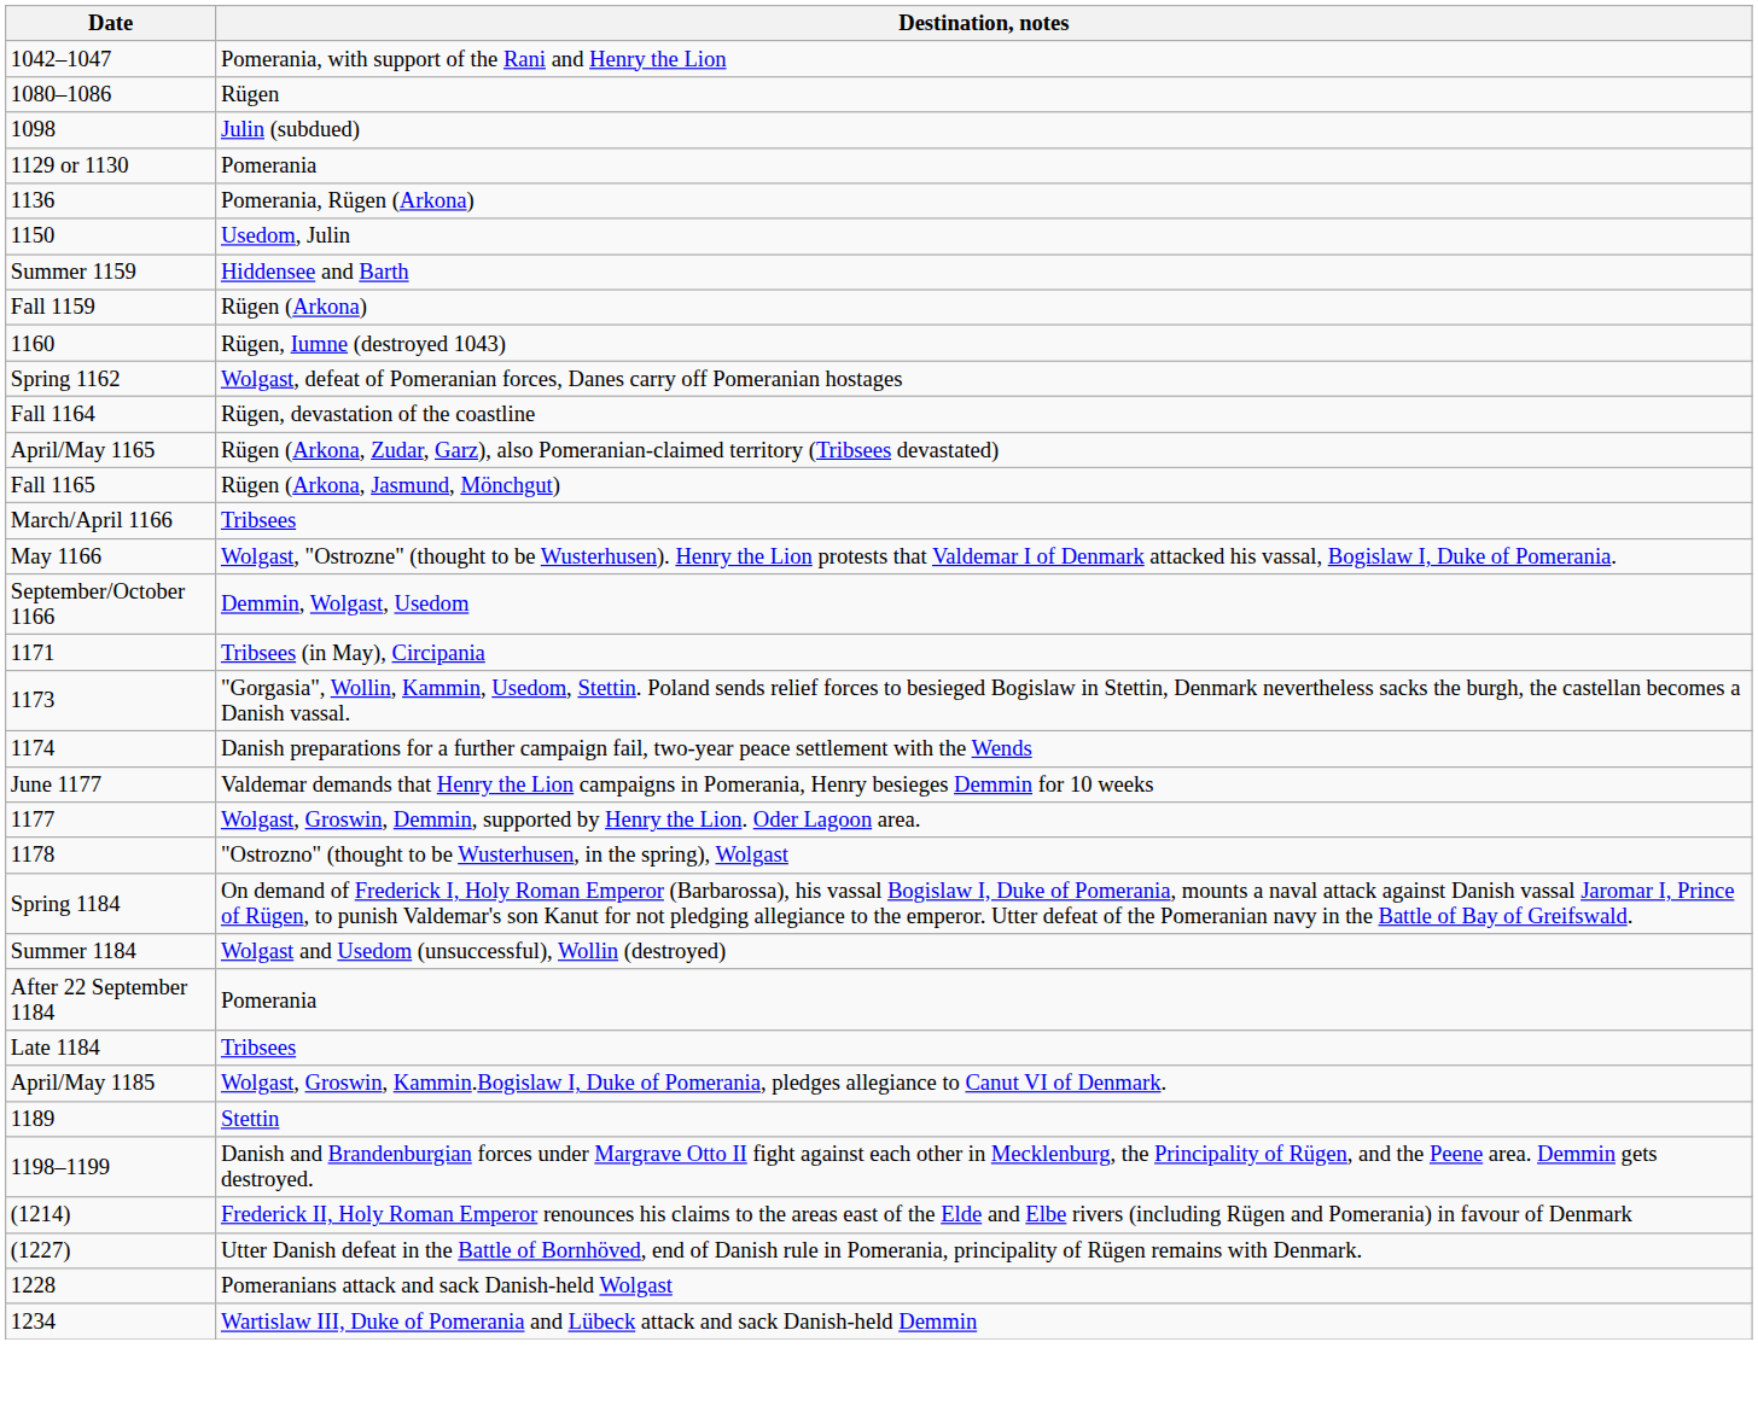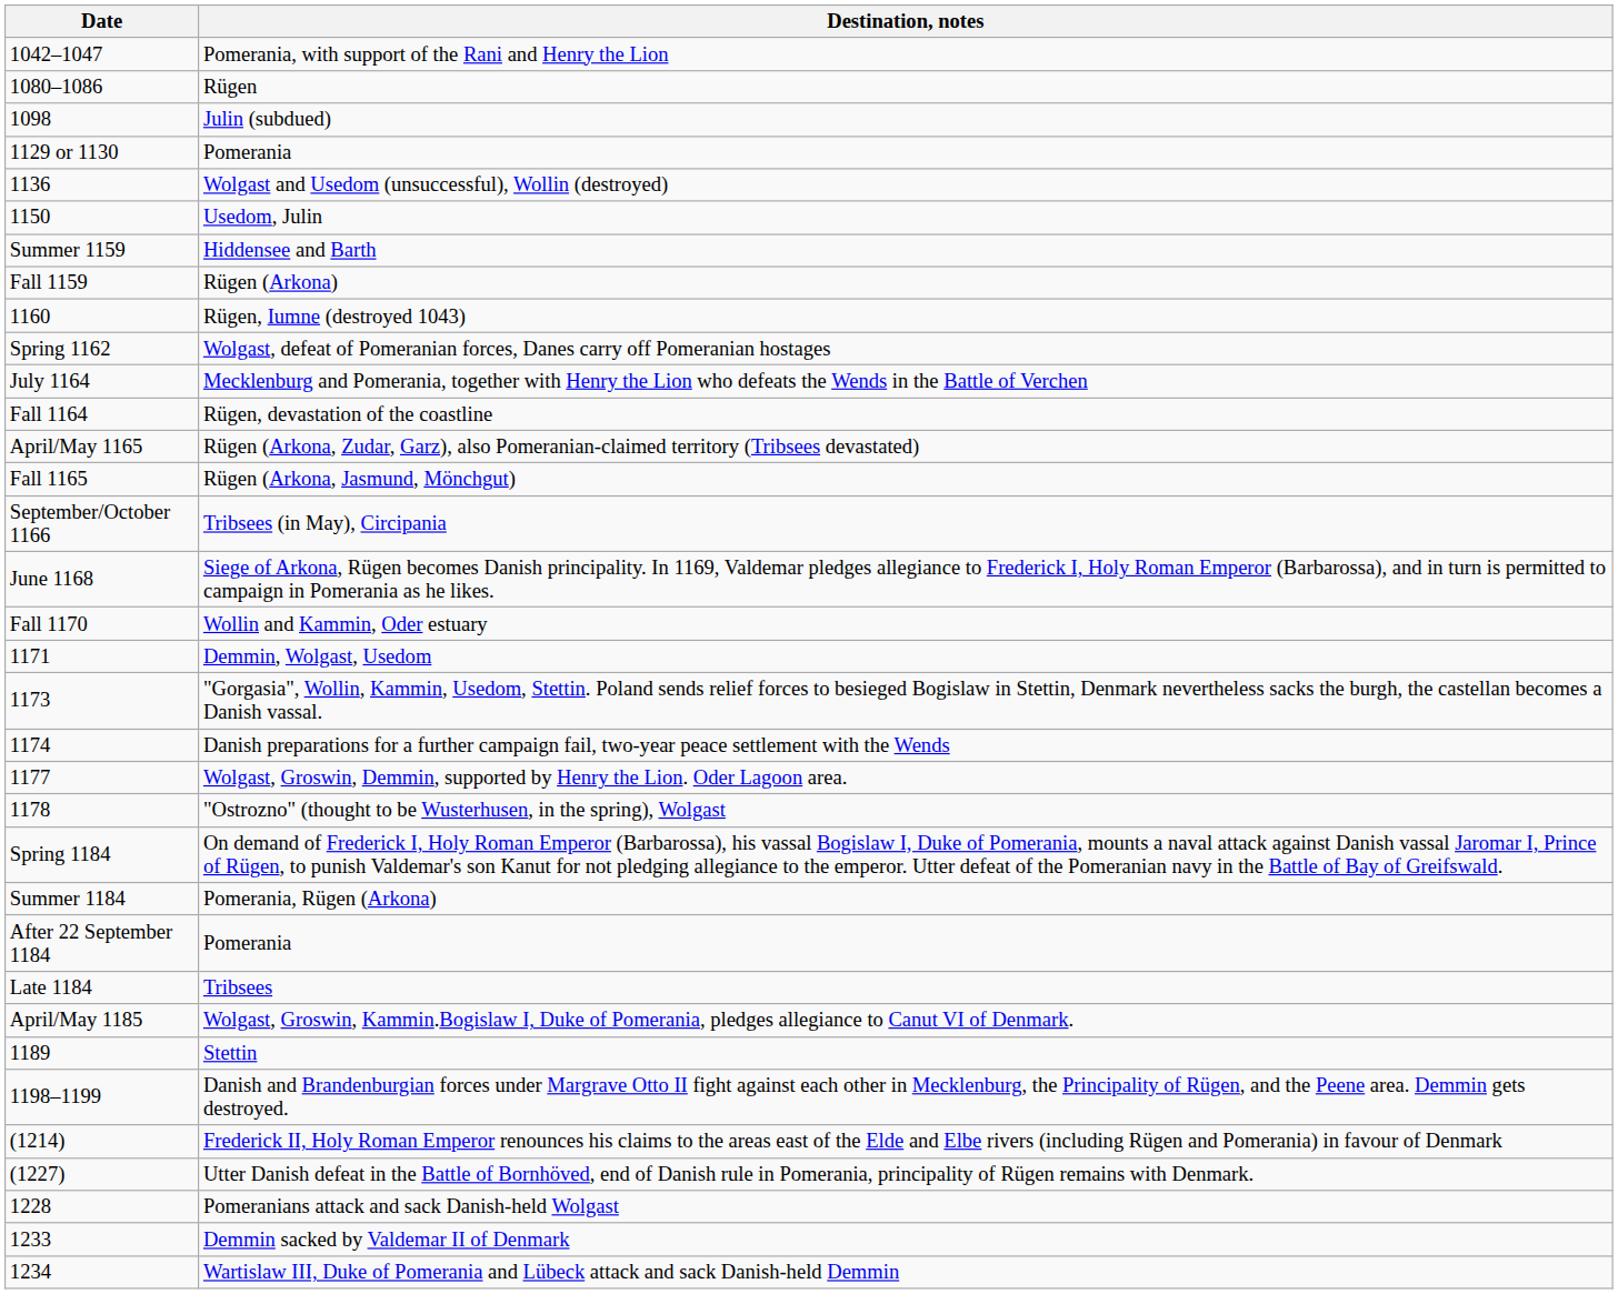 <table class=wikitable>
 <tr>
 <th>Date</th>
 <th>Destination, notes</th>
 </tr>
 <tr>
 <td>1042–1047</td>
 <td>Pomerania, with support of the <a href='#'>Rani</a> and <a href='#'>Henry the Lion</a></td>
 </tr>
 <tr>
 <td>1080–1086</td>
 <td>Rügen</td>
 </tr>
 <tr>
 <td>1098</td>
 <td><a href='#'>Julin</a> (subdued)</td>
 </tr>
 <tr>
 <td>1129 or 1130</td>
 <td>Pomerania</td>
 </tr>
 <tr>
 <td>1136</td>
-<td>Pomerania, Rügen (<a href='#'>Arkona</a>)</td>
+<td><a href='#'>Wolgast</a> and <a href='#'>Usedom</a> (unsuccessful), <a href='#'>Wollin</a> (destroyed)</td>
 </tr>
 <tr>
 <td>1150</td>
 <td><a href='#'>Usedom</a>, Julin</td>
 </tr>
 <tr>
 <td>Summer 1159</td>
 <td><a href='#'>Hiddensee</a> and <a href='#'>Barth</a></td>
 </tr>
 <tr>
 <td>Fall 1159</td>
 <td>Rügen (<a href='#'>Arkona</a>)</td>
 </tr>
 <tr>
 <td>1160</td>
 <td>Rügen, <a href='#'>Iumne</a> (destroyed 1043)</td>
 </tr>
 <tr>
 <td>Spring 1162</td>
 <td><a href='#'>Wolgast</a>, defeat of Pomeranian forces, Danes carry off Pomeranian hostages</td>
 </tr>
 <tr>
+<td>July 1164</td>
+<td><a href='#'>Mecklenburg</a> and Pomerania, together with <a href='#'>Henry the Lion</a> who defeats the <a href='#'>Wends</a> in the <a href='#'>Battle of Verchen</a></td>
+</tr>
+<tr>
 <td>Fall 1164</td>
 <td>Rügen, devastation of the coastline</td>
 </tr>
 <tr>
 <td>April/May 1165</td>
 <td>Rügen (<a href='#'>Arkona</a>, <a href='#'>Zudar</a>, <a href='#'>Garz</a>), also Pomeranian-claimed territory (<a href='#'>Tribsees</a> devastated)</td>
 </tr>
 <tr>
 <td>Fall 1165</td>
 <td>Rügen (<a href='#'>Arkona</a>, <a href='#'>Jasmund</a>, <a href='#'>Mönchgut</a>)</td>
 </tr>
 <tr>
-<td>March/April 1166</td>
-<td><a href='#'>Tribsees</a></td>
+<td>September/October 1166</td>
+<td><a href='#'>Tribsees</a> (in May), <a href='#'>Circipania</a></td>
 </tr>
 <tr>
-<td>May 1166</td>
-<td><a href='#'>Wolgast</a>, "Ostrozne" (thought to be <a href='#'>Wusterhusen</a>). <a href='#'>Henry the Lion</a> protests that <a href='#'>Valdemar I of Denmark</a> attacked his vassal, <a href='#'>Bogislaw I, Duke of Pomerania</a>.</td>
+<td>June 1168</td>
+<td><a href='#'>Siege of Arkona</a>, Rügen becomes Danish principality. In 1169, Valdemar pledges allegiance to <a href='#'>Frederick I, Holy Roman Emperor</a> (Barbarossa), and in turn is permitted to campaign in Pomerania as he likes.</td>
 </tr>
 <tr>
-<td>September/October 1166</td>
-<td><a href='#'>Demmin</a>, <a href='#'>Wolgast</a>, <a href='#'>Usedom</a></td>
+<td>Fall 1170</td>
+<td><a href='#'>Wollin</a> and <a href='#'>Kammin</a>, <a href='#'>Oder</a> estuary</td>
 </tr>
 <tr>
 <td>1171</td>
-<td><a href='#'>Tribsees</a> (in May), <a href='#'>Circipania</a></td>
+<td><a href='#'>Demmin</a>, <a href='#'>Wolgast</a>, <a href='#'>Usedom</a></td>
 </tr>
 <tr>
 <td>1173</td>
 <td>"Gorgasia", <a href='#'>Wollin</a>, <a href='#'>Kammin</a>, <a href='#'>Usedom</a>, <a href='#'>Stettin</a>. Poland sends relief forces to besieged Bogislaw in Stettin, Denmark nevertheless sacks the burgh, the castellan becomes a Danish vassal.</td>
 </tr>
 <tr>
 <td>1174</td>
 <td>Danish preparations for a further campaign fail, two-year peace settlement with the <a href='#'>Wends</a></td>
-</tr>
-<tr>
-<td>June 1177</td>
-<td>Valdemar demands that <a href='#'>Henry the Lion</a> campaigns in Pomerania, Henry besieges <a href='#'>Demmin</a> for 10 weeks</td>
 </tr>
 <tr>
 <td>1177</td>
 <td><a href='#'>Wolgast</a>, <a href='#'>Groswin</a>, <a href='#'>Demmin</a>, supported by <a href='#'>Henry the Lion</a>. <a href='#'>Oder Lagoon</a> area.</td>
 </tr>
 <tr>
 <td>1178</td>
 <td>"Ostrozno" (thought to be <a href='#'>Wusterhusen</a>, in the spring), <a href='#'>Wolgast</a></td>
 </tr>
 <tr>
 <td>Spring 1184</td>
 <td>On demand of <a href='#'>Frederick I, Holy Roman Emperor</a> (Barbarossa), his vassal <a href='#'>Bogislaw I, Duke of Pomerania</a>, mounts a naval attack against Danish vassal <a href='#'>Jaromar I, Prince of Rügen</a>, to punish Valdemar's son Kanut for not pledging allegiance to the emperor. Utter defeat of the Pomeranian navy in the <a href='#'>Battle of Bay of Greifswald</a>.</td>
 </tr>
 <tr>
 <td>Summer 1184</td>
-<td><a href='#'>Wolgast</a> and <a href='#'>Usedom</a> (unsuccessful), <a href='#'>Wollin</a> (destroyed)</td>
+<td>Pomerania, Rügen (<a href='#'>Arkona</a>)</td>
 </tr>
 <tr>
 <td>After 22 September 1184</td>
 <td>Pomerania</td>
 </tr>
 <tr>
 <td>Late 1184</td>
 <td><a href='#'>Tribsees</a></td>
 </tr>
 <tr>
 <td>April/May 1185</td>
 <td><a href='#'>Wolgast</a>, <a href='#'>Groswin</a>, <a href='#'>Kammin</a>.<a href='#'>Bogislaw I, Duke of Pomerania</a>, pledges allegiance to <a href='#'>Canut VI of Denmark</a>.</td>
 </tr>
 <tr>
 <td>1189</td>
 <td><a href='#'>Stettin</a></td>
 </tr>
 <tr>
 <td>1198–1199</td>
 <td>Danish and <a href='#'>Brandenburgian</a> forces under <a href='#'>Margrave Otto II</a> fight against each other in <a href='#'>Mecklenburg</a>, the <a href='#'>Principality of Rügen</a>, and the <a href='#'>Peene</a> area. <a href='#'>Demmin</a> gets destroyed.</td>
 </tr>
 <tr>
 <td>(1214)</td>
 <td><a href='#'>Frederick II, Holy Roman Emperor</a> renounces his claims to the areas east of the <a href='#'>Elde</a> and <a href='#'>Elbe</a> rivers (including Rügen and Pomerania) in favour of Denmark</td>
 </tr>
 <tr>
 <td>(1227)</td>
 <td>Utter Danish defeat in the <a href='#'>Battle of Bornhöved</a>, end of Danish rule in Pomerania, principality of Rügen remains with Denmark.</td>
 </tr>
 <tr>
 <td>1228</td>
 <td>Pomeranians attack and sack Danish-held <a href='#'>Wolgast</a></td>
 </tr>
 <tr>
+<td>1233</td>
+<td><a href='#'>Demmin</a> sacked by <a href='#'>Valdemar II of Denmark</a></td>
+</tr>
+<tr>
 <td>1234</td>
 <td><a href='#'>Wartislaw III, Duke of Pomerania</a> and <a href='#'>Lübeck</a> attack and sack Danish-held <a href='#'>Demmin</a></td>
 </tr>
 </table>
